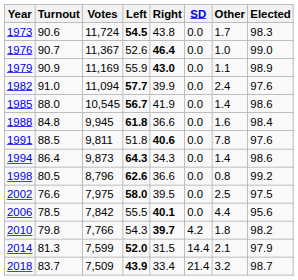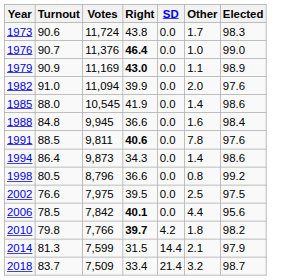 <table class="wikitable sortable" style="font-size: 95%;">
 <tr>
 <th>Year</th>
 <th>Turnout</th>
 <th>Votes</th>
-<th>Left</th>
 <th>Right</th>
 <th><a href='#'>SD</a></th>
 <th>Other</th>
 <th>Elected</th>
 </tr>
 <tr>
 <td><a href='#'>1973</a></td>
 <td>90.6</td>
 <td>11,724</td>
-<td><strong>54.5</strong></td>
 <td>43.8</td>
 <td>0.0</td>
 <td>1.7</td>
 <td>98.3</td>
 </tr>
 <tr>
 <td><a href='#'>1976</a></td>
 <td>90.7</td>
-<td>11,367</td>
-<td>52.6</td>
+<td>11,376</td>
 <td><strong>46.4</strong></td>
 <td>0.0</td>
 <td>1.0</td>
 <td>99.0</td>
 </tr>
 <tr>
 <td><a href='#'>1979</a></td>
 <td>90.9</td>
 <td>11,169</td>
-<td>55.9</td>
 <td><strong>43.0</strong></td>
 <td>0.0</td>
 <td>1.1</td>
 <td>98.9</td>
 </tr>
 <tr>
 <td><a href='#'>1982</a></td>
 <td>91.0</td>
 <td>11,094</td>
-<td><strong>57.7</strong></td>
 <td>39.9</td>
 <td>0.0</td>
-<td>2.4</td>
+<td>2.0</td>
 <td>97.6</td>
 </tr>
 <tr>
 <td><a href='#'>1985</a></td>
 <td>88.0</td>
 <td>10,545</td>
-<td><strong>56.7</strong></td>
 <td>41.9</td>
 <td>0.0</td>
 <td>1.4</td>
 <td>98.6</td>
 </tr>
 <tr>
 <td><a href='#'>1988</a></td>
 <td>84.8</td>
 <td>9,945</td>
-<td><strong>61.8</strong></td>
 <td>36.6</td>
 <td>0.0</td>
 <td>1.6</td>
 <td>98.4</td>
 </tr>
 <tr>
 <td><a href='#'>1991</a></td>
 <td>88.5</td>
 <td>9,811</td>
-<td>51.8</td>
 <td><strong>40.6</strong></td>
 <td>0.0</td>
 <td>7.8</td>
 <td>97.6</td>
 </tr>
 <tr>
 <td><a href='#'>1994</a></td>
 <td>86.4</td>
 <td>9,873</td>
-<td><strong>64.3</strong></td>
 <td>34.3</td>
 <td>0.0</td>
 <td>1.4</td>
 <td>98.6</td>
 </tr>
 <tr>
 <td><a href='#'>1998</a></td>
 <td>80.5</td>
 <td>8,796</td>
-<td><strong>62.6</strong></td>
 <td>36.6</td>
 <td>0.0</td>
 <td>0.8</td>
 <td>99.2</td>
 </tr>
 <tr>
 <td><a href='#'>2002</a></td>
 <td>76.6</td>
 <td>7,975</td>
-<td><strong>58.0</strong></td>
 <td>39.5</td>
 <td>0.0</td>
 <td>2.5</td>
 <td>97.5</td>
 </tr>
 <tr>
 <td><a href='#'>2006</a></td>
 <td>78.5</td>
 <td>7,842</td>
-<td>55.5</td>
 <td><strong>40.1</strong></td>
 <td>0.0</td>
 <td>4.4</td>
 <td>95.6</td>
 </tr>
 <tr>
 <td><a href='#'>2010</a></td>
 <td>79.8</td>
 <td>7,766</td>
-<td>54.3</td>
 <td><strong>39.7</strong></td>
 <td>4.2</td>
 <td>1.8</td>
 <td>98.2</td>
 </tr>
 <tr>
 <td><a href='#'>2014</a></td>
 <td>81.3</td>
 <td>7,599</td>
-<td><strong>52.0</strong></td>
 <td>31.5</td>
 <td>14.4</td>
 <td>2.1</td>
 <td>97.9</td>
 </tr>
 <tr>
 <td><a href='#'>2018</a></td>
 <td>83.7</td>
 <td>7,509</td>
-<td><strong>43.9</strong></td>
 <td>33.4</td>
 <td>21.4</td>
 <td>3.2</td>
 <td>98.7</td>
 </tr>
 </table>
